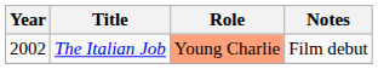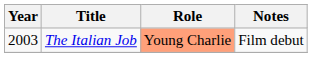 <table class="wikitable">
 <tr>
 <th>Year</th>
 <th>Title</th>
 <th>Role</th>
 <th>Notes</th>
 </tr>
 <tr>
-<td>2002</td>
+<td>2003</td>
 <td><em><a href='#'>The Italian Job</a></em></td>
 <td style="background: lightsalmon;">Young Charlie</td>
 <td>Film debut</td>
 </tr>
 <tr>
 </tr>
 </table>
